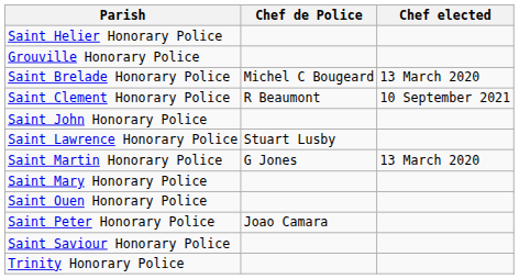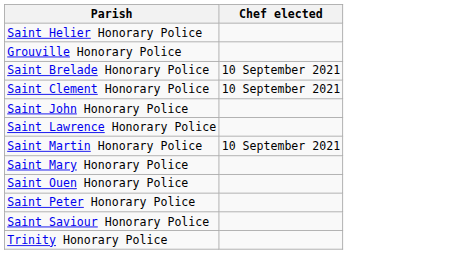 <table class="wikitable">
 <tr>
 <th>Parish</th>
-<th>Chef de Police</th>
 <th>Chef elected</th>
 </tr>
 <tr>
 <td> <a href='#'>Saint Helier</a> Honorary Police</td>
 <td></td>
-<td></td>
 </tr>
 <tr>
 <td> <a href='#'>Grouville</a> Honorary Police</td>
 <td></td>
-<td></td>
 </tr>
 <tr>
 <td> <a href='#'>Saint Brelade</a> Honorary Police</td>
-<td>Michel C Bougeard</td>
-<td>13 March 2020</td>
+<td>10 September 2021</td>
 </tr>
 <tr>
 <td> <a href='#'>Saint Clement</a> Honorary Police</td>
-<td>R Beaumont</td>
 <td>10 September 2021</td>
 </tr>
 <tr>
 <td> <a href='#'>Saint John</a> Honorary Police</td>
 <td></td>
-<td></td>
 </tr>
 <tr>
 <td> <a href='#'>Saint Lawrence</a> Honorary Police</td>
-<td>Stuart Lusby</td>
 <td></td>
 </tr>
 <tr>
 <td> <a href='#'>Saint Martin</a> Honorary Police</td>
-<td>G Jones</td>
-<td>13 March 2020</td>
+<td>10 September 2021</td>
 </tr>
 <tr>
 <td> <a href='#'>Saint Mary</a> Honorary Police</td>
-<td></td>
 <td></td>
 </tr>
 <tr>
 <td> <a href='#'>Saint Ouen</a> Honorary Police</td>
 <td></td>
-<td></td>
 </tr>
 <tr>
 <td> <a href='#'>Saint Peter</a> Honorary Police</td>
-<td>Joao Camara</td>
 <td></td>
 </tr>
 <tr>
 <td> <a href='#'>Saint Saviour</a> Honorary Police</td>
 <td></td>
-<td></td>
 </tr>
 <tr>
 <td> <a href='#'>Trinity</a> Honorary Police</td>
 <td></td>
-<td></td>
 </tr>
 </table>
